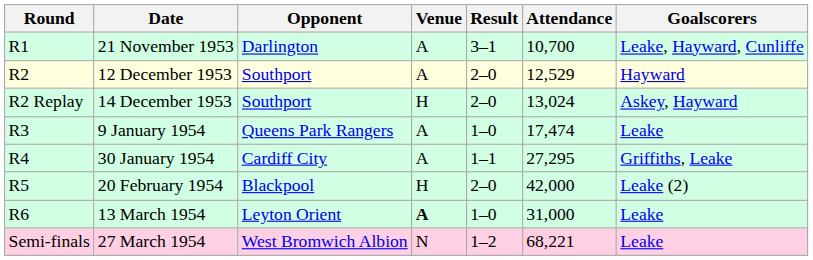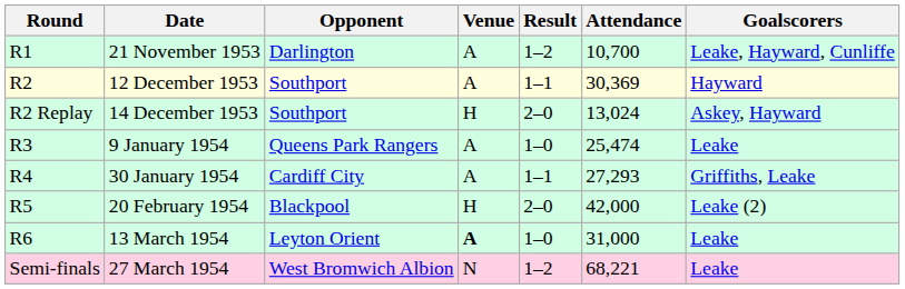 <table class="wikitable">
 <tr>
 <th>Round</th>
 <th>Date</th>
 <th>Opponent</th>
 <th>Venue</th>
 <th>Result</th>
 <th>Attendance</th>
 <th>Goalscorers</th>
 </tr>
 <tr style="background-color: #d0ffe3;">
 <td>R1</td>
 <td>21 November 1953</td>
 <td><a href='#'>Darlington</a></td>
 <td>A</td>
-<td>3–1</td>
+<td>1–2</td>
 <td>10,700</td>
 <td><a href='#'>Leake</a>, <a href='#'>Hayward</a>, <a href='#'>Cunliffe</a></td>
 </tr>
 <tr style="background-color: #ffffdd;">
 <td>R2</td>
 <td>12 December 1953</td>
 <td><a href='#'>Southport</a></td>
 <td>A</td>
-<td>2–0</td>
-<td>12,529</td>
+<td>1–1</td>
+<td>30,369</td>
 <td><a href='#'>Hayward</a></td>
 </tr>
 <tr style="background-color: #d0ffe3;">
 <td>R2 Replay</td>
 <td>14 December 1953</td>
 <td><a href='#'>Southport</a></td>
 <td>H</td>
 <td>2–0</td>
 <td>13,024</td>
 <td><a href='#'>Askey</a>, <a href='#'>Hayward</a></td>
 </tr>
 <tr style="background-color: #d0ffe3;">
 <td>R3</td>
 <td>9 January 1954</td>
 <td><a href='#'>Queens Park Rangers</a></td>
 <td>A</td>
 <td>1–0</td>
-<td>17,474</td>
+<td>25,474</td>
 <td><a href='#'>Leake</a></td>
 </tr>
 <tr style="background-color: #d0ffe3;">
 <td>R4</td>
 <td>30 January 1954</td>
 <td><a href='#'>Cardiff City</a></td>
 <td>A</td>
 <td>1–1</td>
-<td>27,295</td>
+<td>27,293</td>
 <td><a href='#'>Griffiths</a>, <a href='#'>Leake</a></td>
 </tr>
 <tr style="background-color: #d0ffe3;">
 <td>R5</td>
 <td>20 February 1954</td>
 <td><a href='#'>Blackpool</a></td>
 <td>H</td>
 <td>2–0</td>
 <td>42,000</td>
 <td><a href='#'>Leake</a> (2)</td>
 </tr>
 <tr style="background-color: #d0ffe3;">
 <td>R6</td>
 <td>13 March 1954</td>
 <td><a href='#'>Leyton Orient</a></td>
 <td><strong>A</strong></td>
 <td>1–0</td>
 <td>31,000</td>
 <td><a href='#'>Leake</a></td>
 </tr>
 <tr style="background-color: #ffd0e3;">
 <td>Semi-finals</td>
 <td>27 March 1954</td>
 <td><a href='#'>West Bromwich Albion</a></td>
 <td>N</td>
 <td>1–2</td>
 <td>68,221</td>
 <td><a href='#'>Leake</a></td>
 </tr>
 </table>
